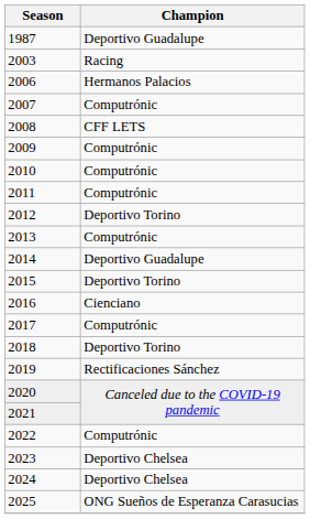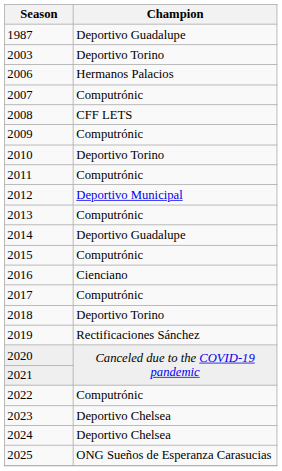 <table class="wikitable sortable">
 <tr>
 <th width=80px>Season</th>
 <th width=250px>Champion</th>
 </tr>
 <tr>
 <td>1987</td>
 <td>Deportivo Guadalupe</td>
 </tr>
 <tr>
 <td>2003</td>
-<td>Racing</td>
+<td>Deportivo Torino</td>
 </tr>
 <tr>
 <td>2006</td>
 <td>Hermanos Palacios</td>
 </tr>
 <tr>
 <td>2007</td>
 <td>Computrónic</td>
 </tr>
 <tr>
 <td>2008</td>
 <td>CFF LETS</td>
 </tr>
 <tr>
 <td>2009</td>
 <td>Computrónic</td>
 </tr>
 <tr>
 <td>2010</td>
-<td>Computrónic</td>
+<td>Deportivo Torino</td>
 </tr>
 <tr>
 <td>2011</td>
 <td>Computrónic</td>
 </tr>
 <tr>
 <td>2012</td>
-<td>Deportivo Torino</td>
+<td><a href='#'>Deportivo Municipal</a></td>
 </tr>
 <tr>
 <td>2013</td>
 <td>Computrónic</td>
 </tr>
 <tr>
 <td>2014</td>
 <td>Deportivo Guadalupe</td>
 </tr>
 <tr>
 <td>2015</td>
-<td>Deportivo Torino</td>
+<td>Computrónic</td>
 </tr>
 <tr>
 <td>2016</td>
 <td>Cienciano</td>
 </tr>
 <tr>
 <td>2017</td>
 <td>Computrónic</td>
 </tr>
 <tr>
 <td>2018</td>
 <td>Deportivo Torino</td>
 </tr>
 <tr>
 <td>2019</td>
 <td>Rectificaciones Sánchez</td>
 </tr>
 <tr bgcolor=#efefef>
 <td>2020</td>
 <td rowspan=2 colspan="1" align=center><em>Canceled due to the <a href='#'>COVID-19 pandemic</a></em></td>
 </tr>
 <tr bgcolor=#efefef>
 <td>2021</td>
 </tr>
 <tr>
 <td>2022</td>
 <td>Computrónic</td>
 </tr>
 <tr>
 <td>2023</td>
 <td>Deportivo Chelsea</td>
 </tr>
 <tr>
 <td>2024</td>
 <td>Deportivo Chelsea</td>
 </tr>
 <tr>
 <td>2025</td>
 <td>ONG Sueños de Esperanza Carasucias</td>
 </tr>
 <tr>
 </tr>
 </table>
